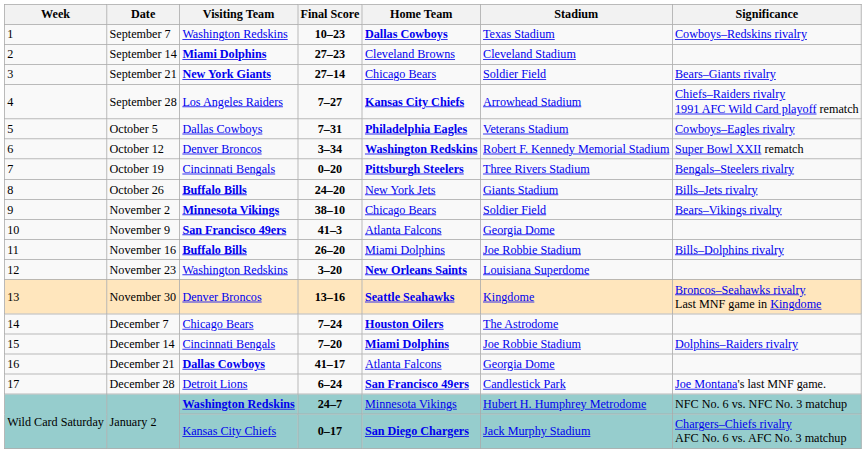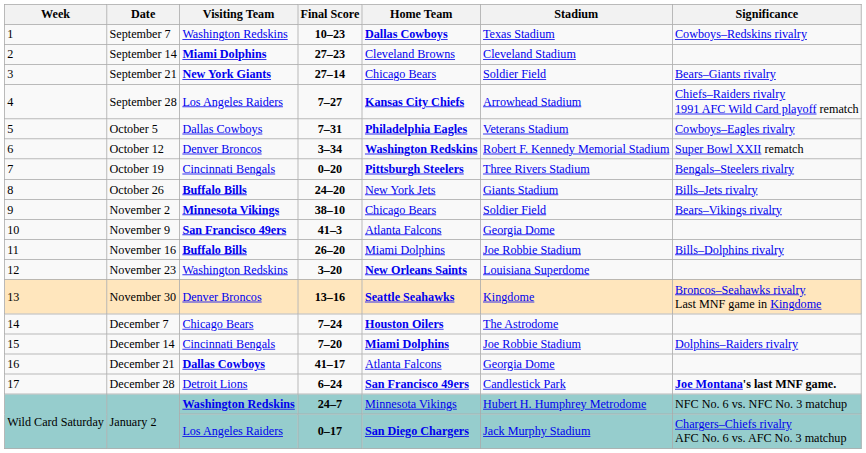 <table class="wikitable" style= "font-size: 95%;">
 <tr>
 <th>Week</th>
 <th>Date</th>
 <th>Visiting Team</th>
 <th>Final Score</th>
 <th>Home Team</th>
 <th>Stadium</th>
 <th>Significance</th>
 </tr>
 <tr>
 <td>1</td>
 <td>September 7</td>
 <td><a href='#'>Washington Redskins</a></td>
 <td align="center"><strong>10–23</strong></td>
 <td><strong><a href='#'>Dallas Cowboys</a></strong></td>
 <td><a href='#'>Texas Stadium</a></td>
 <td><a href='#'>Cowboys–Redskins rivalry</a></td>
 </tr>
 <tr>
 <td>2</td>
 <td>September 14</td>
 <td><strong><a href='#'>Miami Dolphins</a></strong></td>
 <td align="center"><strong>27–23</strong></td>
 <td><a href='#'>Cleveland Browns</a></td>
 <td><a href='#'>Cleveland Stadium</a></td>
 <td></td>
 </tr>
 <tr>
 <td>3</td>
 <td>September 21</td>
 <td><strong><a href='#'>New York Giants</a></strong></td>
 <td align="center"><strong>27–14</strong></td>
 <td><a href='#'>Chicago Bears</a></td>
 <td><a href='#'>Soldier Field</a></td>
 <td><a href='#'>Bears–Giants rivalry</a></td>
 </tr>
 <tr>
 <td>4</td>
 <td>September 28</td>
 <td><a href='#'>Los Angeles Raiders</a></td>
 <td align="center"><strong>7–27</strong></td>
 <td><strong><a href='#'>Kansas City Chiefs</a></strong></td>
 <td><a href='#'>Arrowhead Stadium</a></td>
 <td><a href='#'>Chiefs–Raiders rivalry</a><br><a href='#'>1991 AFC Wild Card playoff</a> rematch</td>
 </tr>
 <tr>
 <td>5</td>
 <td>October 5</td>
 <td><a href='#'>Dallas Cowboys</a></td>
 <td align="center"><strong>7–31</strong></td>
 <td><strong><a href='#'>Philadelphia Eagles</a></strong></td>
 <td><a href='#'>Veterans Stadium</a></td>
 <td><a href='#'>Cowboys–Eagles rivalry</a></td>
 </tr>
 <tr>
 <td>6</td>
 <td>October 12</td>
 <td><a href='#'>Denver Broncos</a></td>
 <td align="center"><strong>3–34</strong></td>
 <td><strong><a href='#'>Washington Redskins</a></strong></td>
 <td><a href='#'>Robert F. Kennedy Memorial Stadium</a></td>
 <td><a href='#'>Super Bowl XXII</a> rematch</td>
 </tr>
 <tr>
 <td>7</td>
 <td>October 19</td>
 <td><a href='#'>Cincinnati Bengals</a></td>
 <td align="center"><strong>0–20</strong></td>
 <td><strong><a href='#'>Pittsburgh Steelers</a></strong></td>
 <td><a href='#'>Three Rivers Stadium</a></td>
 <td><a href='#'>Bengals–Steelers rivalry</a></td>
 </tr>
 <tr>
 <td>8</td>
 <td>October 26</td>
 <td><strong><a href='#'>Buffalo Bills</a></strong></td>
 <td align="center"><strong>24–20</strong></td>
 <td><a href='#'>New York Jets</a></td>
 <td><a href='#'>Giants Stadium</a></td>
 <td><a href='#'>Bills–Jets rivalry</a></td>
 </tr>
 <tr>
 <td>9</td>
 <td>November 2</td>
 <td><strong><a href='#'>Minnesota Vikings</a></strong></td>
 <td align="center"><strong>38–10</strong></td>
 <td><a href='#'>Chicago Bears</a></td>
 <td><a href='#'>Soldier Field</a></td>
 <td><a href='#'>Bears–Vikings rivalry</a></td>
 </tr>
 <tr>
 <td>10</td>
 <td>November 9</td>
 <td><strong><a href='#'>San Francisco 49ers</a></strong></td>
 <td align="center"><strong>41–3</strong></td>
 <td><a href='#'>Atlanta Falcons</a></td>
 <td><a href='#'>Georgia Dome</a></td>
 <td></td>
 </tr>
 <tr>
 <td>11</td>
 <td>November 16</td>
 <td><strong><a href='#'>Buffalo Bills</a></strong></td>
 <td align="center"><strong>26–20</strong></td>
 <td><a href='#'>Miami Dolphins</a></td>
 <td><a href='#'>Joe Robbie Stadium</a></td>
 <td><a href='#'>Bills–Dolphins rivalry</a></td>
 </tr>
 <tr>
 <td>12</td>
 <td>November 23</td>
 <td><a href='#'>Washington Redskins</a></td>
 <td align="center"><strong>3–20</strong></td>
 <td><strong><a href='#'>New Orleans Saints</a></strong></td>
 <td><a href='#'>Louisiana Superdome</a></td>
 <td></td>
 </tr>
 <tr bgcolor= "#FFE6BD">
 <td>13</td>
 <td>November 30</td>
 <td><a href='#'>Denver Broncos</a></td>
 <td align="center"><strong>13–16</strong></td>
 <td><strong><a href='#'>Seattle Seahawks</a></strong></td>
 <td><a href='#'>Kingdome</a></td>
 <td><a href='#'>Broncos–Seahawks rivalry</a><br>Last MNF game in <a href='#'>Kingdome</a></td>
 </tr>
 <tr>
 <td>14</td>
 <td>December 7</td>
 <td><a href='#'>Chicago Bears</a></td>
 <td align="center"><strong>7–24</strong></td>
 <td><strong><a href='#'>Houston Oilers</a></strong></td>
 <td><a href='#'>The Astrodome</a></td>
 <td></td>
 </tr>
 <tr>
 <td>15</td>
 <td>December 14</td>
 <td><a href='#'>Cincinnati Bengals</a></td>
 <td align="center"><strong>7–20</strong></td>
 <td><strong><a href='#'>Miami Dolphins</a></strong></td>
 <td><a href='#'>Joe Robbie Stadium</a></td>
 <td><a href='#'>Dolphins–Raiders rivalry</a></td>
 </tr>
 <tr>
 <td>16</td>
 <td>December 21</td>
 <td><strong><a href='#'>Dallas Cowboys</a></strong></td>
 <td align="center"><strong>41–17</strong></td>
 <td><a href='#'>Atlanta Falcons</a></td>
 <td><a href='#'>Georgia Dome</a></td>
 <td></td>
 </tr>
 <tr>
 <td>17</td>
 <td>December 28</td>
 <td><a href='#'>Detroit Lions</a></td>
 <td align="center"><strong>6–24</strong></td>
 <td><strong><a href='#'>San Francisco 49ers</a></strong></td>
 <td><a href='#'>Candlestick Park</a></td>
-<td><a href='#'>Joe Montana</a>'s last MNF game.</td>
+<td><strong><a href='#'>Joe Montana</a>'s last MNF game.</strong></td>
 </tr>
 <tr bgcolor="#96cdcd">
 <td rowspan="2">Wild Card Saturday</td>
 <td rowspan="2">January 2</td>
 <td><strong><a href='#'>Washington Redskins</a></strong></td>
 <td align="center"><strong>24–7</strong></td>
 <td><a href='#'>Minnesota Vikings</a></td>
 <td><a href='#'>Hubert H. Humphrey Metrodome</a></td>
 <td>NFC No. 6 vs. NFC No. 3 matchup</td>
 </tr>
 <tr bgcolor="#96cdcd">
-<td><a href='#'>Kansas City Chiefs</a></td>
+<td><a href='#'>Los Angeles Raiders</a></td>
 <td align="center"><strong>0–17</strong></td>
 <td><strong><a href='#'>San Diego Chargers</a></strong></td>
 <td><a href='#'>Jack Murphy Stadium</a></td>
 <td><a href='#'>Chargers–Chiefs rivalry</a><br>AFC No. 6 vs. AFC No. 3 matchup</td>
 </tr>
 </table>
